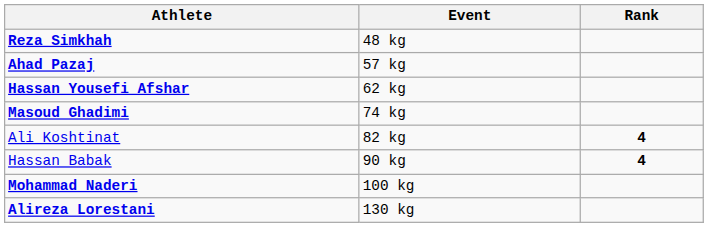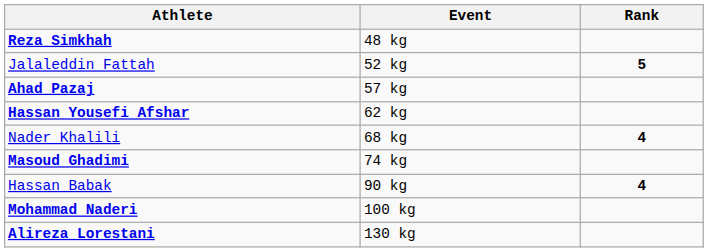 <table class="wikitable" width="45%" style="text-align:left; font-size:90%">
 <tr>
 <th width="13%">Athlete</th>
 <th width="8%">Event</th>
 <th width="4%">Rank</th>
 </tr>
 <tr>
 <td><strong><a href='#'>Reza Simkhah</a></strong></td>
 <td>48 kg</td>
 <td align=center></td>
 </tr>
 <tr>
+<td><a href='#'>Jalaleddin Fattah</a></td>
+<td>52 kg</td>
+<td align=center><strong>5</strong></td>
+</tr>
+<tr>
 <td><strong><a href='#'>Ahad Pazaj</a></strong></td>
 <td>57 kg</td>
 <td align=center></td>
 </tr>
 <tr>
 <td><strong><a href='#'>Hassan Yousefi Afshar</a></strong></td>
 <td>62 kg</td>
 <td align=center></td>
 </tr>
 <tr>
+<td><a href='#'>Nader Khalili</a></td>
+<td>68 kg</td>
+<td align=center><strong>4</strong></td>
+</tr>
+<tr>
 <td><strong><a href='#'>Masoud Ghadimi</a></strong></td>
 <td>74 kg</td>
 <td align=center></td>
-</tr>
-<tr>
-<td><a href='#'>Ali Koshtinat</a></td>
-<td>82 kg</td>
-<td align=center><strong>4</strong></td>
 </tr>
 <tr>
 <td><a href='#'>Hassan Babak</a></td>
 <td>90 kg</td>
 <td align=center><strong>4</strong></td>
 </tr>
 <tr>
 <td><strong><a href='#'>Mohammad Naderi</a></strong></td>
 <td>100 kg</td>
 <td align=center></td>
 </tr>
 <tr>
 <td><strong><a href='#'>Alireza Lorestani</a></strong></td>
 <td>130 kg</td>
 <td align=center></td>
 </tr>
 </table>
